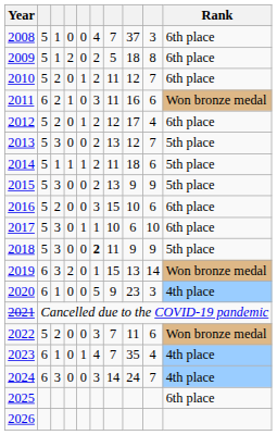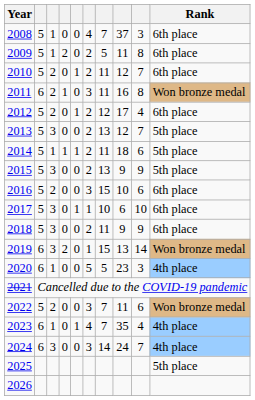 <table class="wikitable" style="text-align:center;">
 <tr>
 <th>Year</th>
 <th></th>
 <th></th>
 <th></th>
 <th></th>
 <th></th>
 <th></th>
 <th></th>
 <th></th>
 <th>Rank</th>
 </tr>
 <tr>
 <td align="left"> <a href='#'>2008</a></td>
 <td>5</td>
 <td>1</td>
 <td>0</td>
 <td>0</td>
 <td>4</td>
 <td>7</td>
 <td>37</td>
 <td>3</td>
 <td align="left">6th place</td>
 </tr>
 <tr>
 <td align="left"> <a href='#'>2009</a></td>
 <td>5</td>
 <td>1</td>
 <td>2</td>
 <td>0</td>
 <td>2</td>
 <td>5</td>
-<td>18</td>
+<td>11</td>
 <td>8</td>
 <td align="left">6th place</td>
 </tr>
 <tr>
 <td align="left"> <a href='#'>2010</a></td>
 <td>5</td>
 <td>2</td>
 <td>0</td>
 <td>1</td>
 <td>2</td>
 <td>11</td>
 <td>12</td>
 <td>7</td>
 <td align="left">6th place</td>
 </tr>
 <tr>
 <td align="left"> <a href='#'>2011</a></td>
 <td>6</td>
 <td>2</td>
 <td>1</td>
 <td>0</td>
 <td>3</td>
 <td>11</td>
 <td>16</td>
-<td>6</td>
+<td>8</td>
 <td style="background:#DEB887;" align="left"> Won bronze medal</td>
 </tr>
 <tr>
 <td align="left"> <a href='#'>2012</a></td>
 <td>5</td>
 <td>2</td>
 <td>0</td>
 <td>1</td>
 <td>2</td>
 <td>12</td>
 <td>17</td>
 <td>4</td>
 <td align="left">6th place</td>
 </tr>
 <tr>
 <td align="left"> <a href='#'>2013</a></td>
 <td>5</td>
 <td>3</td>
 <td>0</td>
 <td>0</td>
 <td>2</td>
 <td>13</td>
 <td>12</td>
 <td>7</td>
 <td align="left">5th place</td>
 </tr>
 <tr>
 <td align="left"> <a href='#'>2014</a></td>
 <td>5</td>
 <td>1</td>
 <td>1</td>
 <td>1</td>
 <td>2</td>
 <td>11</td>
 <td>18</td>
 <td>6</td>
 <td align="left">5th place</td>
 </tr>
 <tr>
 <td align="left"> <a href='#'>2015</a></td>
 <td>5</td>
 <td>3</td>
 <td>0</td>
 <td>0</td>
 <td>2</td>
 <td>13</td>
 <td>9</td>
 <td>9</td>
 <td align="left">5th place</td>
 </tr>
 <tr>
 <td align="left"> <a href='#'>2016</a></td>
 <td>5</td>
 <td>2</td>
 <td>0</td>
 <td>0</td>
 <td>3</td>
 <td>15</td>
 <td>10</td>
 <td>6</td>
 <td align="left">6th place</td>
 </tr>
 <tr>
 <td align="left"> <a href='#'>2017</a></td>
 <td>5</td>
 <td>3</td>
 <td>0</td>
 <td>1</td>
 <td>1</td>
 <td>10</td>
 <td>6</td>
 <td>10</td>
 <td align="left">6th place</td>
 </tr>
 <tr>
 <td align="left"> <a href='#'>2018</a></td>
 <td>5</td>
 <td>3</td>
 <td>0</td>
 <td>0</td>
-<td><strong>2</strong></td>
+<td>2</td>
 <td>11</td>
 <td>9</td>
 <td>9</td>
-<td align="left">5th place</td>
+<td align="left">6th place</td>
 </tr>
 <tr>
 <td align="left"> <a href='#'>2019</a></td>
 <td>6</td>
 <td>3</td>
 <td>2</td>
 <td>0</td>
 <td>1</td>
 <td>15</td>
 <td>13</td>
 <td>14</td>
 <td align="left" style="background:#DEB887;"> Won bronze medal</td>
 </tr>
 <tr>
 <td align="left"> <a href='#'>2020</a></td>
 <td>6</td>
 <td>1</td>
 <td>0</td>
 <td>0</td>
 <td>5</td>
-<td>9</td>
+<td>5</td>
 <td>23</td>
 <td>3</td>
 <td align="left" style="background:#9acdff;">4th place</td>
 </tr>
 <tr>
 <td align="left"> <a href='#'><s>2021</s></a></td>
 <td colspan="9" align="center"><em>Cancelled due to the <a href='#'>COVID-19 pandemic</a></em></td>
 </tr>
 <tr>
 <td align="left"> <a href='#'>2022</a></td>
 <td>5</td>
 <td>2</td>
 <td>0</td>
 <td>0</td>
 <td>3</td>
 <td>7</td>
 <td>11</td>
 <td>6</td>
 <td align="left" style="background:#DEB887;"> Won bronze medal</td>
 </tr>
 <tr>
 <td align="left"> <a href='#'>2023</a></td>
 <td>6</td>
 <td>1</td>
 <td>0</td>
 <td>1</td>
 <td>4</td>
 <td>7</td>
 <td>35</td>
 <td>4</td>
 <td align="left" style="background:#9acdff;">4th place</td>
 </tr>
 <tr>
 <td align="left"> <a href='#'>2024</a></td>
 <td>6</td>
 <td>3</td>
 <td>0</td>
 <td>0</td>
 <td>3</td>
 <td>14</td>
 <td>24</td>
 <td>7</td>
 <td align="left" style="background:#9acdff;">4th place</td>
 </tr>
 <tr>
 <td align="left"> <a href='#'>2025</a></td>
 <td></td>
 <td></td>
 <td></td>
 <td></td>
 <td></td>
 <td></td>
 <td></td>
 <td></td>
-<td align="left">6th place</td>
+<td align="left">5th place</td>
 </tr>
 <tr>
 <td align="left"> <a href='#'>2026</a></td>
 <td></td>
 <td></td>
 <td></td>
 <td></td>
 <td></td>
 <td></td>
 <td></td>
 <td></td>
 <td align="left"></td>
 </tr>
 </table>
